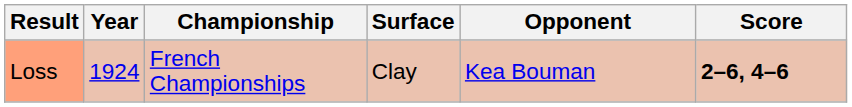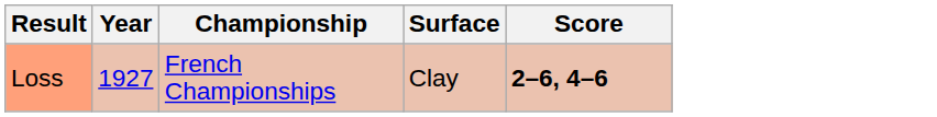 <table class="sortable wikitable">
 <tr>
 <th style="width:40px">Result</th>
 <th style="width:35px">Year</th>
 <th style="width:150px">Championship</th>
 <th style="width:50px">Surface</th>
-<th style="width:160px">Opponent</th>
 <th style="width:100px" class="unsortable">Score</th>
 </tr>
 <tr style="background:#ebc2af;">
 <td style="background:#ffa07a;">Loss</td>
-<td><a href='#'>1924</a></td>
+<td><a href='#'>1927</a></td>
 <td><a href='#'>French Championships</a></td>
 <td>Clay</td>
-<td> <a href='#'>Kea Bouman</a></td>
 <td><strong>2–6, 4–6</strong></td>
 </tr>
 </table>
